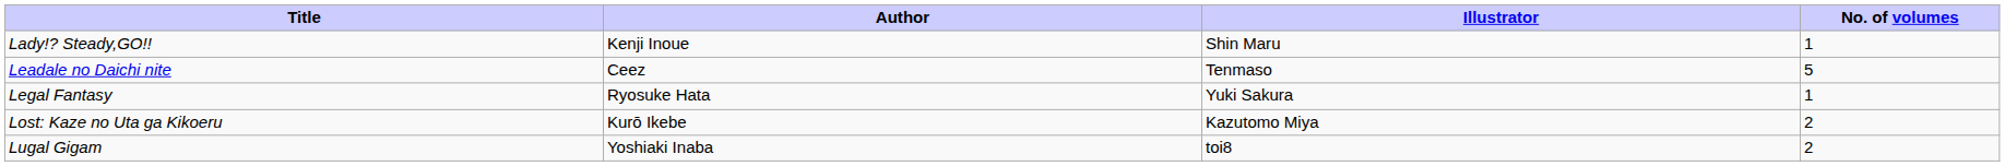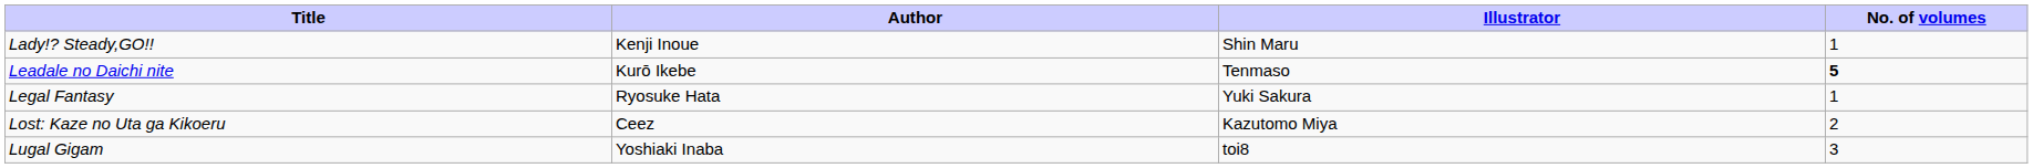 <table class="wikitable" style="width: 98%;">
 <tr>
 <th width=30% style="background:#ccf;">Title</th>
 <th width=30% style="background:#ccf;">Author</th>
 <th width=30% style="background:#ccf;"><a href='#'>Illustrator</a></th>
 <th width=10% style="background:#ccf;">No. of <a href='#'>volumes</a></th>
 </tr>
 <tr>
 <td><em>Lady!? Steady,GO!!</em></td>
 <td>Kenji Inoue</td>
 <td>Shin Maru</td>
 <td>1</td>
 </tr>
 <tr>
 <td><em><a href='#'>Leadale no Daichi nite</a></em></td>
-<td>Ceez</td>
+<td>Kurō Ikebe</td>
 <td>Tenmaso</td>
-<td>5</td>
+<td><strong>5</strong></td>
 </tr>
 <tr>
 <td><em>Legal Fantasy</em></td>
 <td>Ryosuke Hata</td>
 <td>Yuki Sakura</td>
 <td>1</td>
 </tr>
 <tr>
 <td><em>Lost: Kaze no Uta ga Kikoeru</em></td>
-<td>Kurō Ikebe</td>
+<td>Ceez</td>
 <td>Kazutomo Miya</td>
 <td>2</td>
 </tr>
 <tr>
 <td><em>Lugal Gigam</em></td>
 <td>Yoshiaki Inaba</td>
 <td>toi8</td>
-<td>2</td>
+<td>3</td>
 </tr>
 </table>
